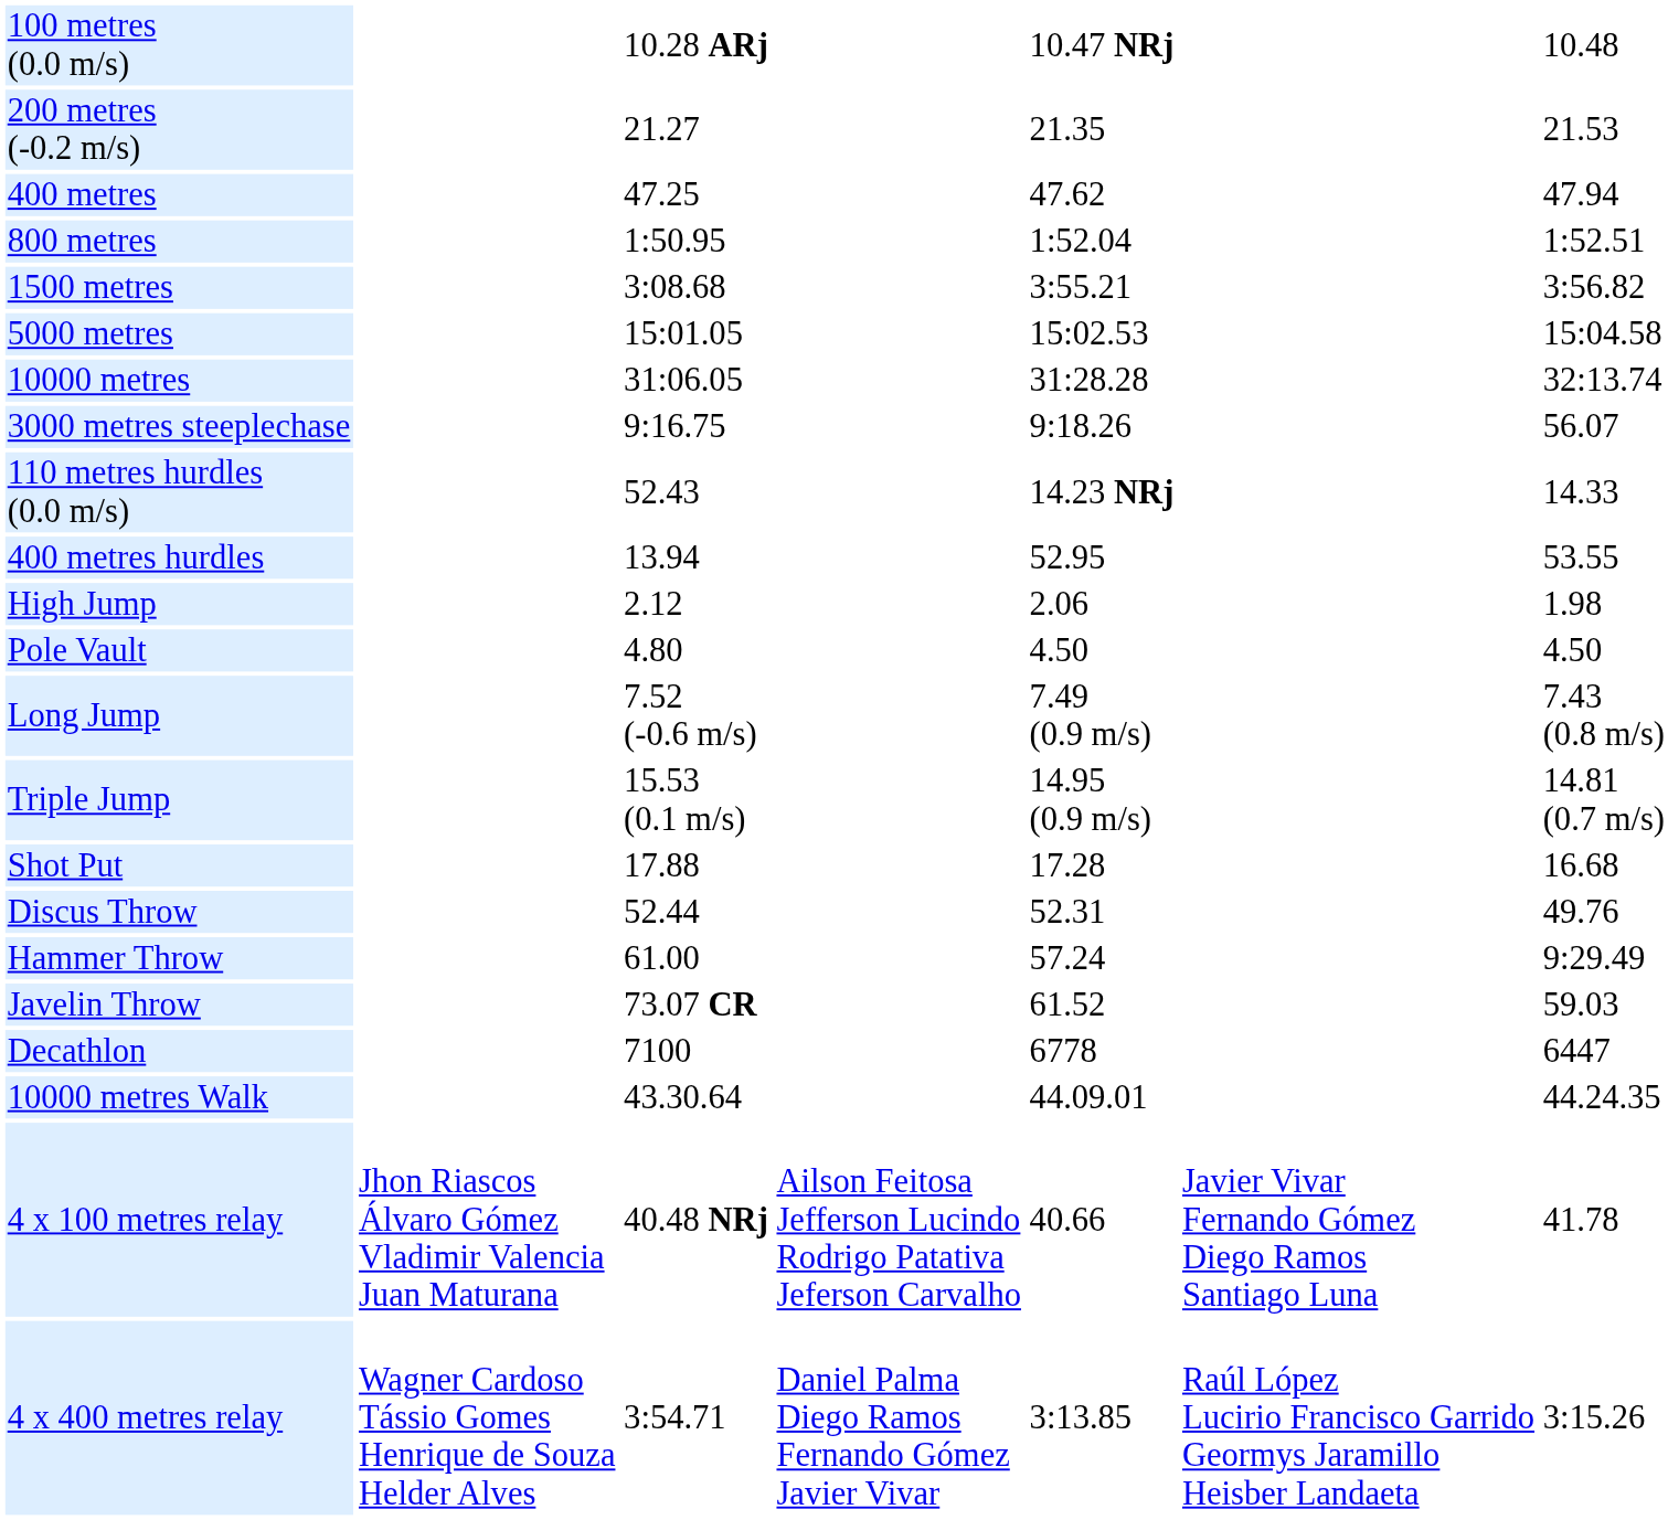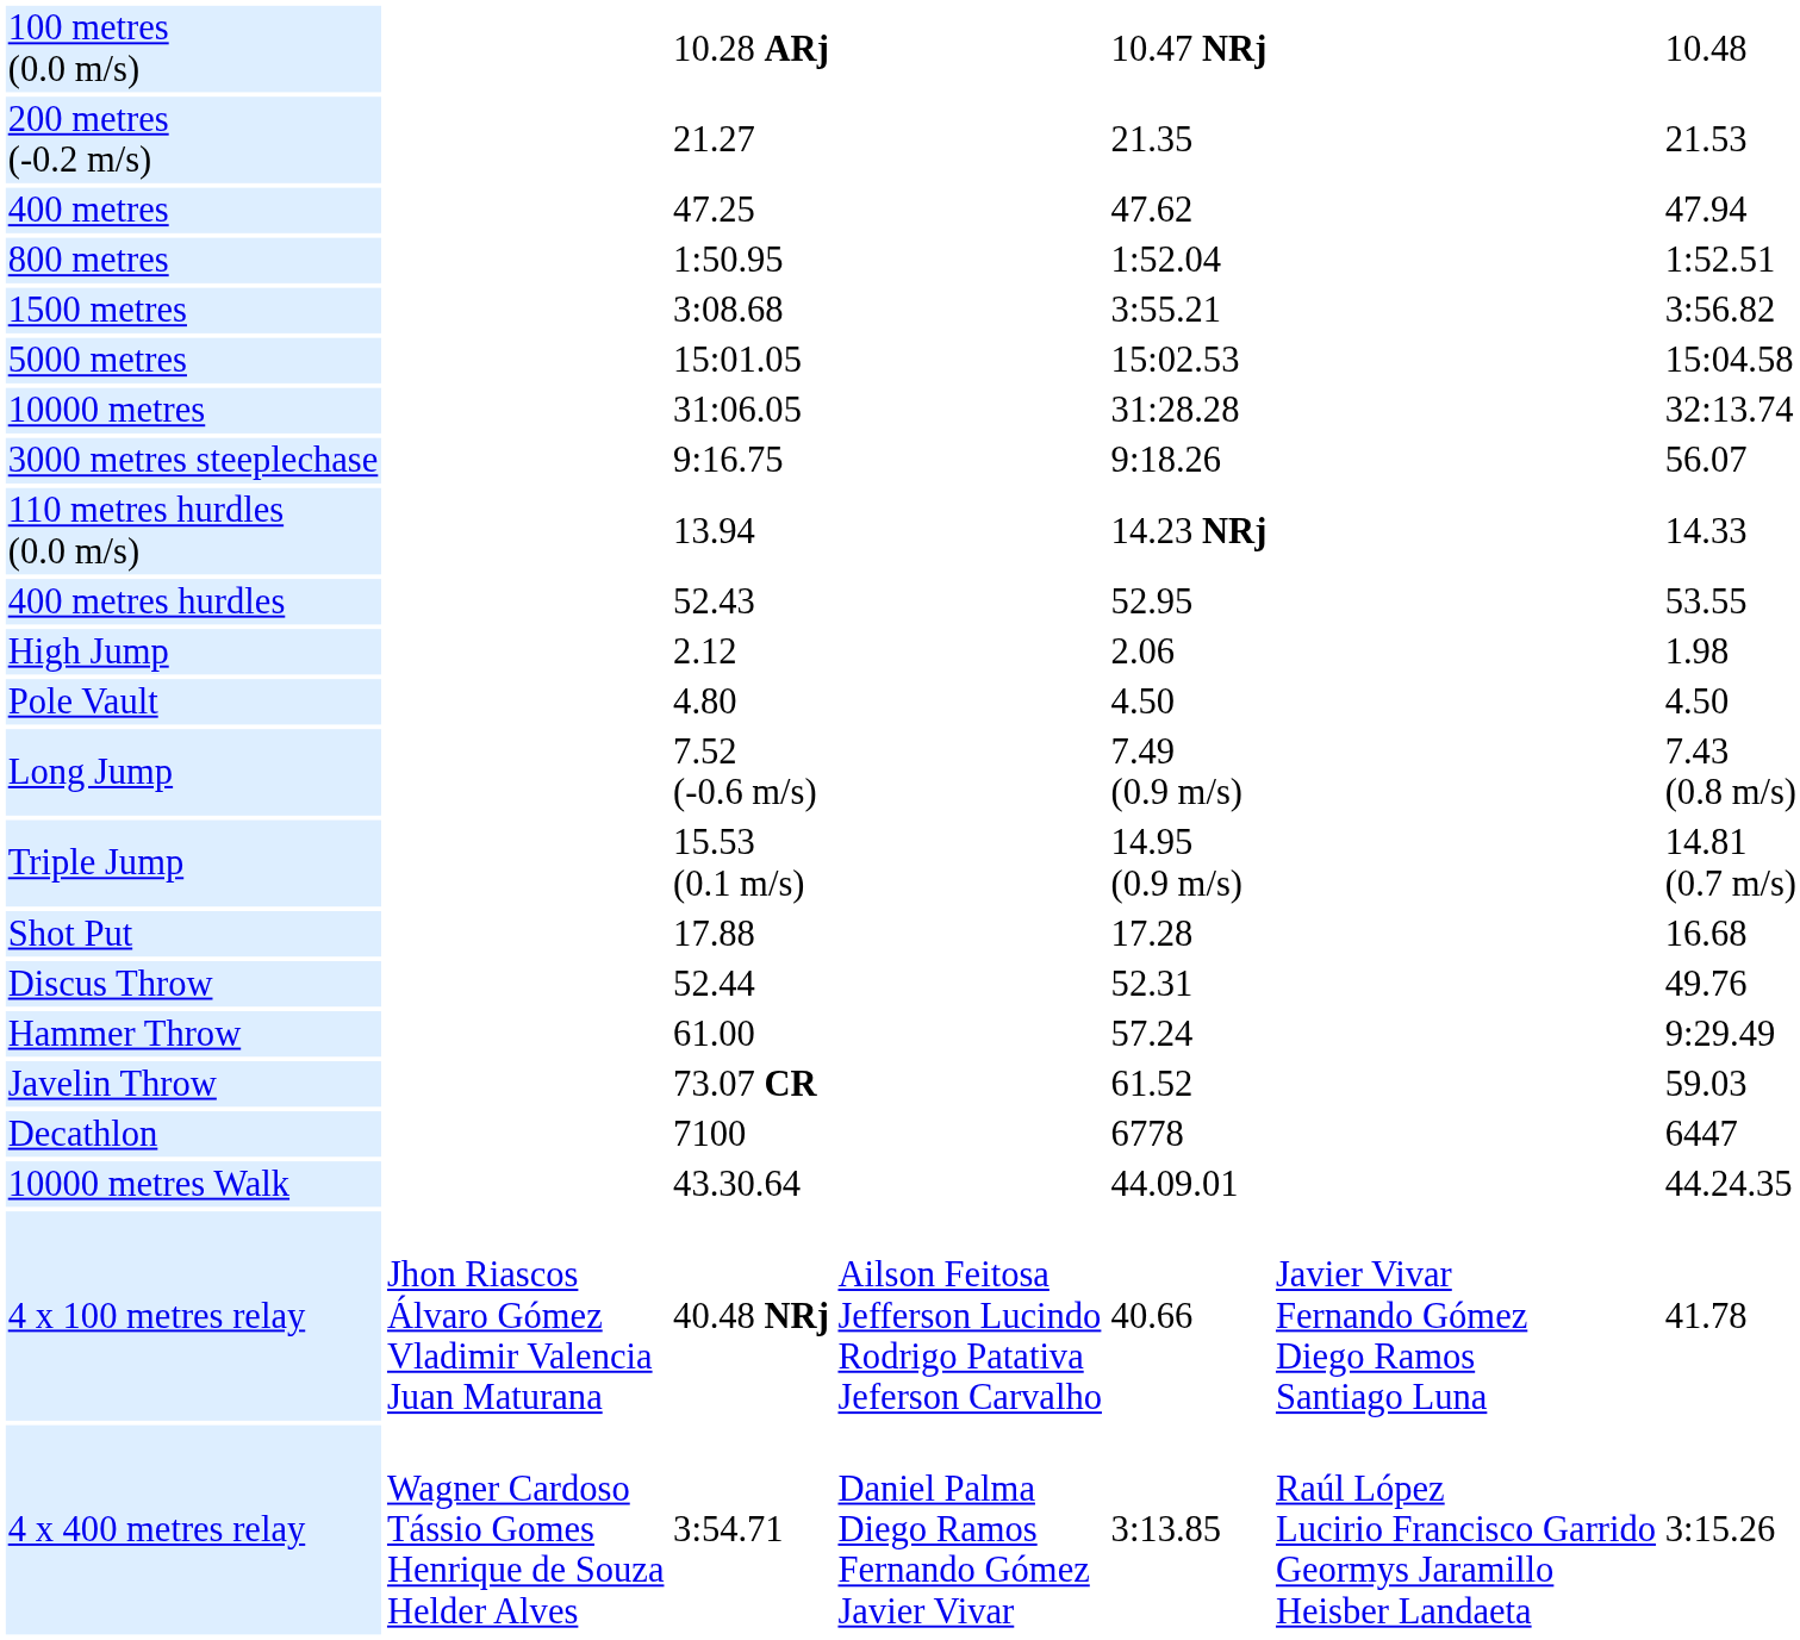 <table>
 <tr>
 <td bgcolor = DDEEFF><a href='#'>100 metres</a>  <br> (0.0 m/s)</td>
 <td></td>
 <td>10.28 <strong>ARj</strong></td>
 <td></td>
 <td>10.47 <strong>NRj</strong></td>
 <td></td>
 <td>10.48</td>
 </tr>
 <tr>
 <td bgcolor = DDEEFF><a href='#'>200 metres</a> <br> (-0.2 m/s)</td>
 <td></td>
 <td>21.27</td>
 <td></td>
 <td>21.35</td>
 <td></td>
 <td>21.53</td>
 </tr>
 <tr>
 <td bgcolor = DDEEFF><a href='#'>400 metres</a></td>
 <td></td>
 <td>47.25</td>
 <td></td>
 <td>47.62</td>
 <td></td>
 <td>47.94</td>
 </tr>
 <tr>
 <td bgcolor = DDEEFF><a href='#'>800 metres</a></td>
 <td></td>
 <td>1:50.95</td>
 <td></td>
 <td>1:52.04</td>
 <td></td>
 <td>1:52.51</td>
 </tr>
 <tr>
 <td bgcolor = DDEEFF><a href='#'>1500 metres</a></td>
 <td></td>
 <td>3:08.68</td>
 <td></td>
 <td>3:55.21</td>
 <td></td>
 <td>3:56.82</td>
 </tr>
 <tr>
 <td bgcolor = DDEEFF><a href='#'>5000 metres</a></td>
 <td></td>
 <td>15:01.05</td>
 <td></td>
 <td>15:02.53</td>
 <td></td>
 <td>15:04.58</td>
 </tr>
 <tr>
 <td bgcolor = DDEEFF><a href='#'>10000 metres</a></td>
 <td></td>
 <td>31:06.05</td>
 <td></td>
 <td>31:28.28</td>
 <td></td>
 <td>32:13.74</td>
 </tr>
 <tr>
 <td bgcolor = DDEEFF><a href='#'>3000 metres steeplechase</a></td>
 <td></td>
 <td>9:16.75</td>
 <td></td>
 <td>9:18.26</td>
 <td></td>
 <td>56.07</td>
 </tr>
 <tr>
 <td bgcolor = DDEEFF><a href='#'>110 metres hurdles</a> <br> (0.0 m/s)</td>
 <td></td>
-<td>52.43</td>
+<td>13.94</td>
 <td></td>
 <td>14.23 <strong>NRj</strong></td>
 <td></td>
 <td>14.33</td>
 </tr>
 <tr>
 <td bgcolor = DDEEFF><a href='#'>400 metres hurdles</a></td>
 <td></td>
-<td>13.94</td>
+<td>52.43</td>
 <td></td>
 <td>52.95</td>
 <td></td>
 <td>53.55</td>
 </tr>
 <tr>
 <td bgcolor = DDEEFF><a href='#'>High Jump</a></td>
 <td></td>
 <td>2.12</td>
 <td></td>
 <td>2.06</td>
 <td></td>
 <td>1.98</td>
 </tr>
 <tr>
 <td bgcolor = DDEEFF><a href='#'>Pole Vault</a></td>
 <td></td>
 <td>4.80</td>
 <td></td>
 <td>4.50</td>
 <td></td>
 <td>4.50</td>
 </tr>
 <tr>
 <td bgcolor = DDEEFF><a href='#'>Long Jump</a></td>
 <td></td>
 <td>7.52 <br> (-0.6 m/s)</td>
 <td></td>
 <td>7.49 <br> (0.9 m/s)</td>
 <td></td>
 <td>7.43 <br> (0.8 m/s)</td>
 </tr>
 <tr>
 <td bgcolor = DDEEFF><a href='#'>Triple Jump</a></td>
 <td></td>
 <td>15.53 <br> (0.1 m/s)</td>
 <td></td>
 <td>14.95 <br> (0.9 m/s)</td>
 <td></td>
 <td>14.81 <br> (0.7 m/s)</td>
 </tr>
 <tr>
 <td bgcolor = DDEEFF><a href='#'>Shot Put</a></td>
 <td></td>
 <td>17.88</td>
 <td></td>
 <td>17.28</td>
 <td></td>
 <td>16.68</td>
 </tr>
 <tr>
 <td bgcolor = DDEEFF><a href='#'>Discus Throw</a></td>
 <td></td>
 <td>52.44</td>
 <td></td>
 <td>52.31</td>
 <td></td>
 <td>49.76</td>
 </tr>
 <tr>
 <td bgcolor = DDEEFF><a href='#'>Hammer Throw</a></td>
 <td></td>
 <td>61.00</td>
 <td></td>
 <td>57.24</td>
 <td></td>
 <td>9:29.49</td>
 </tr>
 <tr>
 <td bgcolor = DDEEFF><a href='#'>Javelin Throw</a></td>
 <td></td>
 <td>73.07 <strong>CR</strong></td>
 <td></td>
 <td>61.52</td>
 <td></td>
 <td>59.03</td>
 </tr>
 <tr>
 <td bgcolor = DDEEFF><a href='#'>Decathlon</a></td>
 <td></td>
 <td>7100</td>
 <td></td>
 <td>6778</td>
 <td></td>
 <td>6447</td>
 </tr>
 <tr>
 <td bgcolor = DDEEFF><a href='#'>10000 metres Walk</a></td>
 <td></td>
 <td>43.30.64</td>
 <td></td>
 <td>44.09.01</td>
 <td></td>
 <td>44.24.35</td>
 </tr>
 <tr>
 <td bgcolor = DDEEFF><a href='#'>4 x 100 metres relay</a></td>
 <td> <br> <a href='#'>Jhon Riascos</a> <br> <a href='#'>Álvaro Gómez</a> <br> <a href='#'>Vladimir Valencia</a> <br> <a href='#'>Juan Maturana</a></td>
 <td>40.48  <strong>NRj</strong></td>
 <td> <br> <a href='#'>Ailson Feitosa</a> <br> <a href='#'>Jefferson Lucindo</a> <br> <a href='#'>Rodrigo Patativa</a> <br> <a href='#'>Jeferson Carvalho</a></td>
 <td>40.66</td>
 <td> <br> <a href='#'>Javier Vivar</a> <br> <a href='#'>Fernando Gómez</a> <br> <a href='#'>Diego Ramos</a> <br> <a href='#'>Santiago Luna</a></td>
 <td>41.78</td>
 </tr>
 <tr>
 <td bgcolor = DDEEFF><a href='#'>4 x 400 metres relay</a></td>
 <td> <br> <a href='#'>Wagner Cardoso</a> <br> <a href='#'>Tássio Gomes</a> <br> <a href='#'>Henrique de Souza</a> <br> <a href='#'>Helder Alves</a></td>
 <td>3:54.71</td>
 <td> <br> <a href='#'>Daniel Palma</a> <br> <a href='#'>Diego Ramos</a> <br> <a href='#'>Fernando Gómez</a> <br> <a href='#'>Javier Vivar</a></td>
 <td>3:13.85</td>
 <td> <br> <a href='#'>Raúl López</a> <br> <a href='#'>Lucirio Francisco Garrido</a> <br> <a href='#'>Geormys Jaramillo</a> <br> <a href='#'>Heisber Landaeta</a></td>
 <td>3:15.26</td>
 </tr>
 </table>
